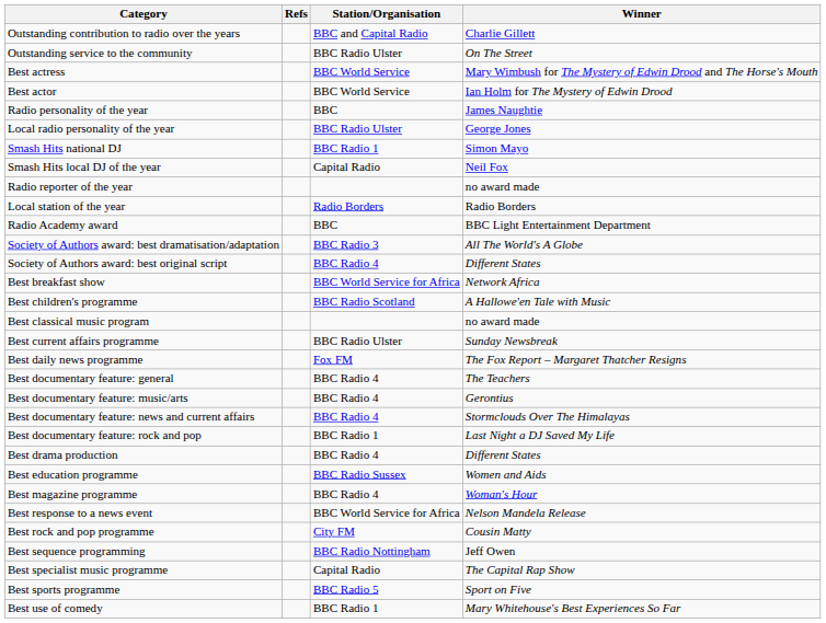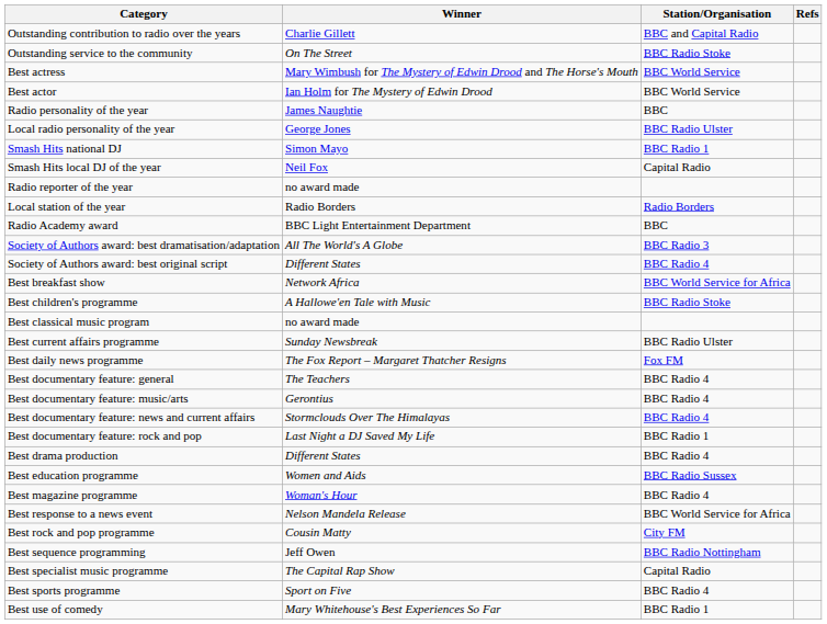 <table class="wikitable sortable">
 <tr>
 <th class=unsortable>Category</th>
+<th class=unsortable>Winner</th>
+<th>Station/Organisation</th>
 <th class=unsortable>Refs</th>
-<th>Station/Organisation</th>
-<th class=unsortable>Winner</th>
 </tr>
 <tr>
 <td>Outstanding contribution to radio over the years</td>
+<td><a href='#'>Charlie Gillett</a></td>
+<td><a href='#'>BBC</a> and <a href='#'>Capital Radio</a></td>
 <td></td>
-<td><a href='#'>BBC</a> and <a href='#'>Capital Radio</a></td>
-<td><a href='#'>Charlie Gillett</a></td>
 </tr>
 <tr>
 <td>Outstanding service to the community</td>
+<td><em>On The Street</em></td>
+<td><a href='#'>BBC Radio Stoke</a></td>
 <td></td>
-<td>BBC Radio Ulster</td>
-<td><em>On The Street</em></td>
 </tr>
 <tr>
 <td>Best actress</td>
+<td><a href='#'>Mary Wimbush</a> for <em><a href='#'>The Mystery of Edwin Drood</a></em> and <em>The Horse's Mouth</em></td>
+<td><a href='#'>BBC World Service</a></td>
 <td></td>
-<td><a href='#'>BBC World Service</a></td>
-<td><a href='#'>Mary Wimbush</a> for <em><a href='#'>The Mystery of Edwin Drood</a></em> and <em>The Horse's Mouth</em></td>
 </tr>
 <tr>
 <td>Best actor</td>
+<td><a href='#'>Ian Holm</a> for <em>The Mystery of Edwin Drood</em></td>
+<td>BBC World Service</td>
 <td></td>
-<td>BBC World Service</td>
-<td><a href='#'>Ian Holm</a> for <em>The Mystery of Edwin Drood</em></td>
 </tr>
 <tr>
 <td>Radio personality of the year</td>
+<td><a href='#'>James Naughtie</a></td>
+<td>BBC</td>
 <td></td>
-<td>BBC</td>
-<td><a href='#'>James Naughtie</a></td>
 </tr>
 <tr>
 <td>Local radio personality of the year</td>
+<td><a href='#'>George Jones</a></td>
+<td><a href='#'>BBC Radio Ulster</a></td>
 <td></td>
-<td><a href='#'>BBC Radio Ulster</a></td>
-<td><a href='#'>George Jones</a></td>
 </tr>
 <tr>
 <td><a href='#'>Smash Hits</a> national DJ</td>
+<td><a href='#'>Simon Mayo</a></td>
+<td><a href='#'>BBC Radio 1</a></td>
 <td></td>
-<td><a href='#'>BBC Radio 1</a></td>
-<td><a href='#'>Simon Mayo</a></td>
 </tr>
 <tr>
 <td>Smash Hits local DJ of the year</td>
+<td><a href='#'>Neil Fox</a></td>
+<td>Capital Radio</td>
 <td></td>
-<td>Capital Radio</td>
-<td><a href='#'>Neil Fox</a></td>
 </tr>
 <tr>
 <td>Radio reporter of the year</td>
+<td>no award made</td>
 <td></td>
 <td></td>
-<td>no award made</td>
 </tr>
 <tr>
 <td>Local station of the year</td>
+<td>Radio Borders</td>
+<td><a href='#'>Radio Borders</a></td>
 <td></td>
-<td><a href='#'>Radio Borders</a></td>
-<td>Radio Borders</td>
 </tr>
 <tr>
 <td>Radio Academy award</td>
+<td>BBC Light Entertainment Department</td>
+<td>BBC</td>
 <td></td>
-<td>BBC</td>
-<td>BBC Light Entertainment Department</td>
 </tr>
 <tr>
 <td><a href='#'>Society of Authors</a> award: best dramatisation/adaptation</td>
+<td><em>All The World's A Globe</em></td>
+<td><a href='#'>BBC Radio 3</a></td>
 <td></td>
-<td><a href='#'>BBC Radio 3</a></td>
-<td><em>All The World's A Globe</em></td>
 </tr>
 <tr>
 <td>Society of Authors award: best original script</td>
+<td><em>Different States</em></td>
+<td><a href='#'>BBC Radio 4</a></td>
 <td></td>
-<td><a href='#'>BBC Radio 4</a></td>
-<td><em>Different States</em></td>
 </tr>
 <tr>
 <td>Best breakfast show</td>
+<td><em>Network Africa</em></td>
+<td><a href='#'>BBC World Service for Africa</a></td>
 <td></td>
-<td><a href='#'>BBC World Service for Africa</a></td>
-<td><em>Network Africa</em></td>
 </tr>
 <tr>
 <td>Best children's programme</td>
+<td><em>A Hallowe'en Tale with Music</em></td>
+<td><a href='#'>BBC Radio Stoke</a></td>
 <td></td>
-<td><a href='#'>BBC Radio Scotland</a></td>
-<td><em>A Hallowe'en Tale with Music</em></td>
 </tr>
 <tr>
 <td>Best classical music program</td>
+<td>no award made</td>
 <td></td>
 <td></td>
-<td>no award made</td>
 </tr>
 <tr>
 <td>Best current affairs programme</td>
+<td><em>Sunday Newsbreak</em></td>
+<td>BBC Radio Ulster</td>
 <td></td>
-<td>BBC Radio Ulster</td>
-<td><em>Sunday Newsbreak</em></td>
 </tr>
 <tr>
 <td>Best daily news programme</td>
+<td><em>The Fox Report – Margaret Thatcher Resigns</em></td>
+<td><a href='#'>Fox FM</a></td>
 <td></td>
-<td><a href='#'>Fox FM</a></td>
-<td><em>The Fox Report – Margaret Thatcher Resigns</em></td>
 </tr>
 <tr>
 <td>Best documentary feature: general</td>
+<td><em>The Teachers</em></td>
+<td>BBC Radio 4</td>
 <td></td>
-<td>BBC Radio 4</td>
-<td><em>The Teachers</em></td>
 </tr>
 <tr>
 <td>Best documentary feature: music/arts</td>
+<td><em>Gerontius</em></td>
+<td>BBC Radio 4</td>
 <td></td>
-<td>BBC Radio 4</td>
-<td><em>Gerontius</em></td>
 </tr>
 <tr>
 <td>Best documentary feature: news and current affairs</td>
+<td><em>Stormclouds Over The Himalayas</em></td>
+<td><a href='#'>BBC Radio 4</a></td>
 <td></td>
-<td><a href='#'>BBC Radio 4</a></td>
-<td><em>Stormclouds Over The Himalayas</em></td>
 </tr>
 <tr>
 <td>Best documentary feature: rock and pop</td>
+<td><em>Last Night a DJ Saved My Life</em></td>
+<td>BBC Radio 1</td>
 <td></td>
-<td>BBC Radio 1</td>
-<td><em>Last Night a DJ Saved My Life</em></td>
 </tr>
 <tr>
 <td>Best drama production</td>
+<td><em>Different States</em></td>
+<td>BBC Radio 4</td>
 <td></td>
-<td>BBC Radio 4</td>
-<td><em>Different States</em></td>
 </tr>
 <tr>
 <td>Best education programme</td>
+<td><em>Women and Aids</em></td>
+<td><a href='#'>BBC Radio Sussex</a></td>
 <td></td>
-<td><a href='#'>BBC Radio Sussex</a></td>
-<td><em>Women and Aids</em></td>
 </tr>
 <tr>
 <td>Best magazine programme</td>
+<td><em><a href='#'>Woman's Hour</a></em></td>
+<td>BBC Radio 4</td>
 <td></td>
-<td>BBC Radio 4</td>
-<td><em><a href='#'>Woman's Hour</a></em></td>
 </tr>
 <tr>
 <td>Best response to a news event</td>
+<td><em>Nelson Mandela Release</em></td>
+<td>BBC World Service for Africa</td>
 <td></td>
-<td>BBC World Service for Africa</td>
-<td><em>Nelson Mandela Release</em></td>
 </tr>
 <tr>
 <td>Best rock and pop programme</td>
+<td><em>Cousin Matty</em></td>
+<td><a href='#'>City FM</a></td>
 <td></td>
-<td><a href='#'>City FM</a></td>
-<td><em>Cousin Matty</em></td>
 </tr>
 <tr>
 <td>Best sequence programming</td>
+<td>Jeff Owen</td>
+<td><a href='#'>BBC Radio Nottingham</a></td>
 <td></td>
-<td><a href='#'>BBC Radio Nottingham</a></td>
-<td>Jeff Owen</td>
 </tr>
 <tr>
 <td>Best specialist music programme</td>
+<td><em>The Capital Rap Show</em></td>
+<td>Capital Radio</td>
 <td></td>
-<td>Capital Radio</td>
-<td><em>The Capital Rap Show</em></td>
 </tr>
 <tr>
 <td>Best sports programme</td>
+<td><em>Sport on Five</em></td>
+<td>BBC Radio 4</td>
 <td></td>
-<td><a href='#'>BBC Radio 5</a></td>
-<td><em>Sport on Five</em></td>
 </tr>
 <tr>
 <td>Best use of comedy</td>
+<td><em>Mary Whitehouse's Best Experiences So Far</em></td>
+<td>BBC Radio 1</td>
 <td></td>
-<td>BBC Radio 1</td>
-<td><em>Mary Whitehouse's Best Experiences So Far</em></td>
 </tr>
 </table>
